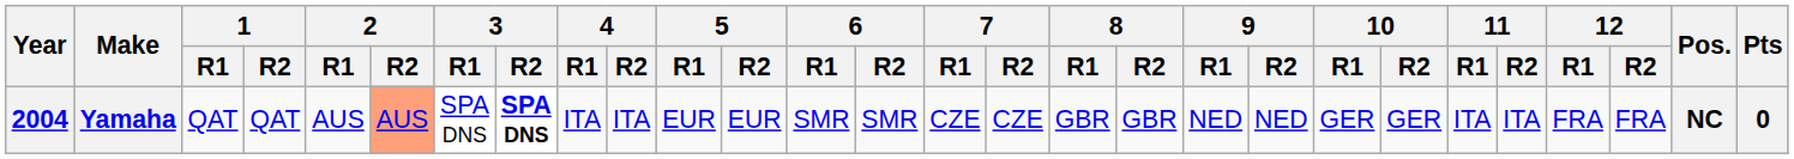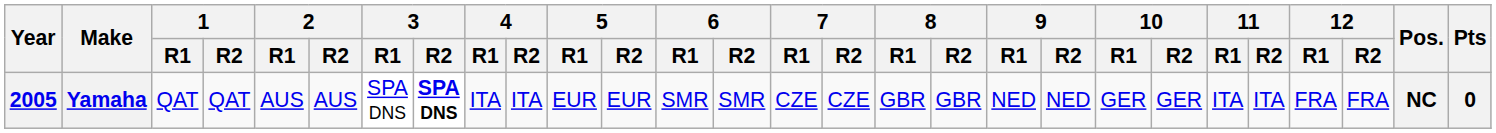 <table class="wikitable" style="text-align:center; font-size:90%">
 <tr>
 <th valign="middle" rowspan=2>Year</th>
 <th valign="middle" rowspan=2>Make</th>
 <th colspan=2>1</th>
 <th colspan=2>2</th>
 <th colspan=2>3</th>
 <th colspan=2>4</th>
 <th colspan=2>5</th>
 <th colspan=2>6</th>
 <th colspan=2>7</th>
 <th colspan=2>8</th>
 <th colspan=2>9</th>
 <th colspan=2>10</th>
 <th colspan=2>11</th>
 <th colspan=2>12</th>
 <th rowspan=2>Pos.</th>
 <th rowspan=2>Pts</th>
 </tr>
 <tr>
 <th>R1</th>
 <th>R2</th>
 <th>R1</th>
 <th>R2</th>
 <th>R1</th>
 <th>R2</th>
 <th>R1</th>
 <th>R2</th>
 <th>R1</th>
 <th>R2</th>
 <th>R1</th>
 <th>R2</th>
 <th>R1</th>
 <th>R2</th>
 <th>R1</th>
 <th>R2</th>
 <th>R1</th>
 <th>R2</th>
 <th>R1</th>
 <th>R2</th>
 <th>R1</th>
 <th>R2</th>
 <th>R1</th>
 <th>R2</th>
 </tr>
 <tr>
-<th><a href='#'>2004</a></th>
+<th><a href='#'>2005</a></th>
 <th><a href='#'>Yamaha</a></th>
 <td><a href='#'>QAT</a></td>
 <td><a href='#'>QAT</a></td>
 <td><a href='#'>AUS</a></td>
-<td style="background: lightsalmon;"><a href='#'>AUS</a></td>
+<td><a href='#'>AUS</a></td>
 <td style="background:#FFFFFF;"><a href='#'>SPA</a><br><small>DNS</small></td>
 <td style="background:#FFFFFF;"><strong><a href='#'>SPA</a><br><small>DNS</small></strong></td>
 <td><a href='#'>ITA</a></td>
 <td><a href='#'>ITA</a></td>
 <td><a href='#'>EUR</a></td>
 <td><a href='#'>EUR</a></td>
 <td><a href='#'>SMR</a></td>
 <td><a href='#'>SMR</a></td>
 <td><a href='#'>CZE</a></td>
 <td><a href='#'>CZE</a></td>
 <td><a href='#'>GBR</a></td>
 <td><a href='#'>GBR</a></td>
 <td><a href='#'>NED</a></td>
 <td><a href='#'>NED</a></td>
 <td><a href='#'>GER</a></td>
 <td><a href='#'>GER</a></td>
 <td><a href='#'>ITA</a></td>
 <td><a href='#'>ITA</a></td>
 <td><a href='#'>FRA</a></td>
 <td><a href='#'>FRA</a></td>
 <th>NC</th>
 <th>0</th>
 </tr>
 </table>
